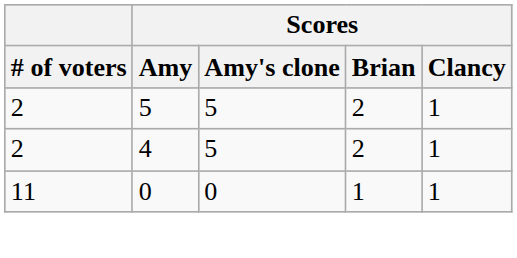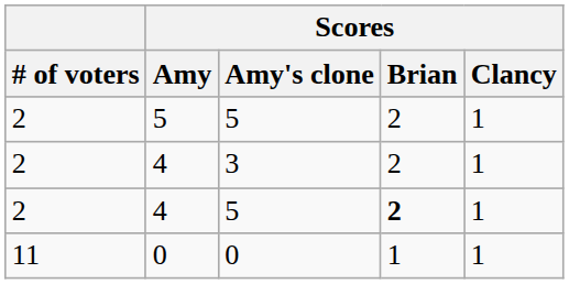 <table class="wikitable">
 <tr>
 <th></th>
 <th colspan=4>Scores</th>
 </tr>
 <tr>
 <th># of voters</th>
 <th>Amy</th>
 <th>Amy's clone</th>
 <th>Brian</th>
 <th>Clancy</th>
 </tr>
 <tr>
 <td>2</td>
 <td>5</td>
 <td>5</td>
 <td>2</td>
 <td>1</td>
 </tr>
 <tr>
 <td>2</td>
 <td>4</td>
+<td>3</td>
+<td>2</td>
+<td>1</td>
+</tr>
+<tr>
+<td>2</td>
+<td>4</td>
 <td>5</td>
-<td>2</td>
+<td><strong>2</strong></td>
 <td>1</td>
 </tr>
 <tr>
 <td>11</td>
 <td>0</td>
 <td>0</td>
 <td>1</td>
 <td>1</td>
 </tr>
 </table>
